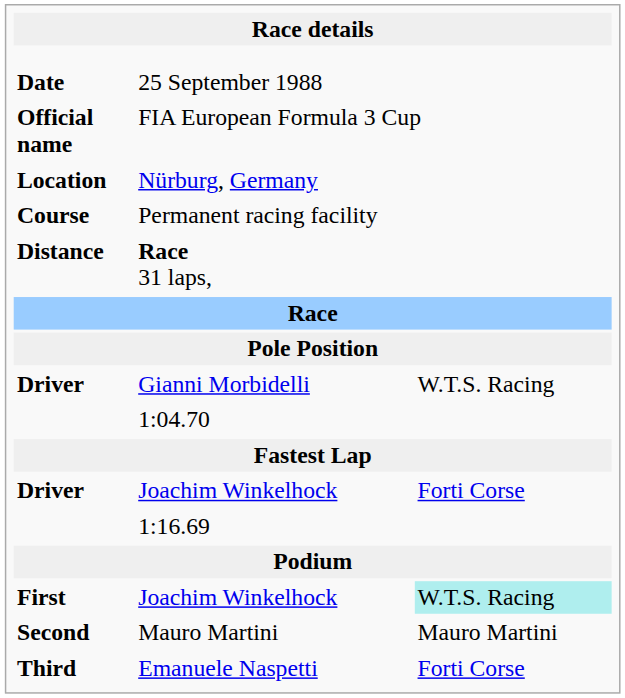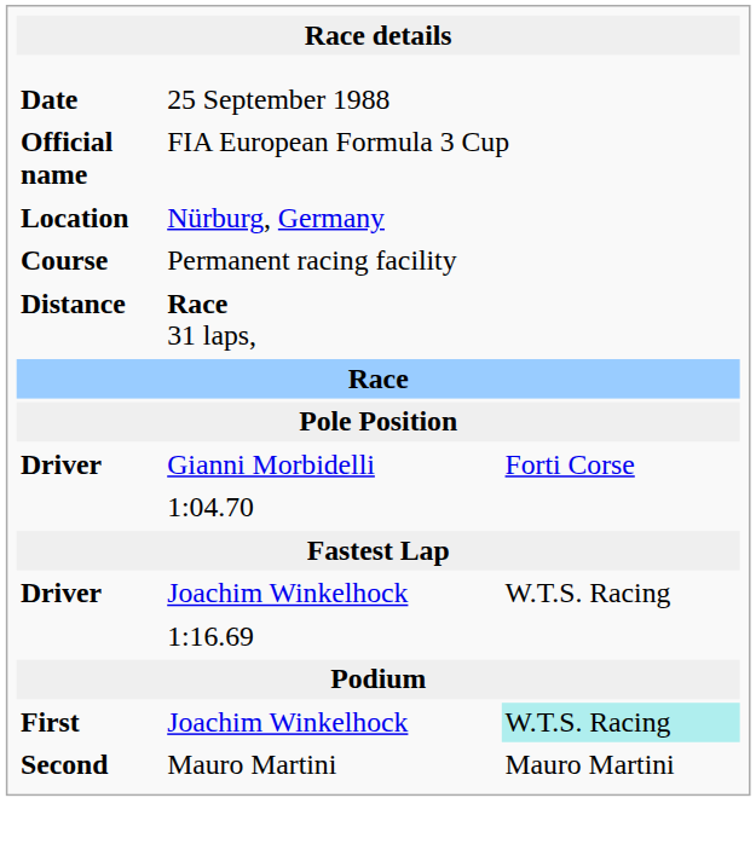 <table class="infobox" align="right" cellpadding="2" style="float:right; width: 26em; ">
 <tr>
 <th colspan="3" style="background:#efefef;">Race details</th>
 </tr>
 <tr>
 <td colspan="3" style="text-align:center;"></td>
 </tr>
 <tr>
 <td colspan="3" style="text-align:center;"></td>
 </tr>
 <tr>
 <td style="width: 20%;"><strong>Date</strong></td>
 <td>25 September 1988</td>
 </tr>
 <tr>
 <td><strong>Official name</strong></td>
 <td colspan=2>FIA European Formula 3 Cup</td>
 </tr>
 <tr>
 <td><strong>Location</strong></td>
 <td colspan=2><a href='#'>Nürburg</a>, <a href='#'>Germany</a></td>
 </tr>
 <tr>
 <td><strong>Course</strong></td>
 <td colspan=2>Permanent racing facility<br></td>
 </tr>
 <tr>
 <td><strong>Distance</strong></td>
 <td><strong>Race</strong><br>31 laps, </td>
 </tr>
 <tr>
 <td colspan="3" style="text-align:center; background-color:#99ccff"><strong>Race</strong></td>
 </tr>
 <tr>
 <th colspan="3" style="background:#efefef;">Pole Position</th>
 </tr>
 <tr>
 <td><strong>Driver</strong></td>
 <td> <a href='#'>Gianni Morbidelli</a></td>
-<td>W.T.S. Racing</td>
+<td><a href='#'>Forti Corse</a></td>
 </tr>
 <tr>
 <td></td>
 <td>1:04.70</td>
 </tr>
 <tr>
 <th colspan="3" style="background:#efefef;">Fastest Lap</th>
 </tr>
 <tr>
 <td><strong>Driver</strong></td>
 <td> <a href='#'>Joachim Winkelhock</a></td>
-<td><a href='#'>Forti Corse</a></td>
+<td>W.T.S. Racing</td>
 </tr>
 <tr>
 <td></td>
 <td>1:16.69</td>
 </tr>
 <tr>
 <th colspan="3" style="background:#efefef;">Podium</th>
 </tr>
 <tr>
 <td><strong>First</strong></td>
 <td> <a href='#'>Joachim Winkelhock</a></td>
 <td style="background: paleturquoise;">W.T.S. Racing</td>
 </tr>
 <tr>
 <td><strong>Second</strong></td>
 <td> Mauro Martini</td>
 <td>Mauro Martini</td>
 </tr>
-<tr>
-<td><strong>Third</strong></td>
-<td> <a href='#'>Emanuele Naspetti</a></td>
-<td><a href='#'>Forti Corse</a></td>
-</tr>
 </table>
